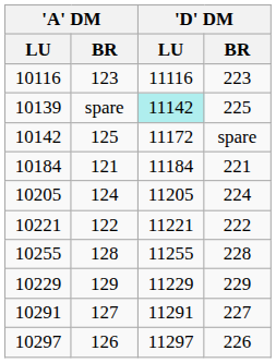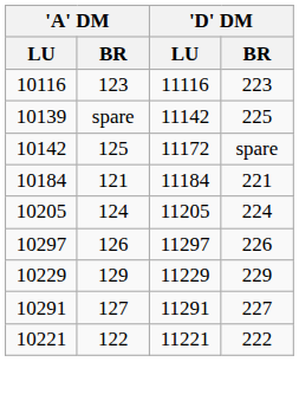 <table class="wikitable">
 <tr>
 <th colspan=2>'A' DM</th>
 <th colspan=2>'D' DM</th>
 </tr>
 <tr>
 <th width=50>LU</th>
 <th width=50>BR</th>
 <th width=50>LU</th>
 <th width=50>BR</th>
 </tr>
 <tr>
 <td align=center>10116</td>
 <td align=center>123</td>
 <td align=center>11116</td>
 <td align=center>223</td>
 </tr>
 <tr>
 <td align=center>10139</td>
 <td align=center>spare</td>
-<td align=center style="background: paleturquoise;">11142</td>
+<td align=center>11142</td>
 <td align=center>225</td>
 </tr>
 <tr>
 <td align=center>10142</td>
 <td align=center>125</td>
 <td align=center>11172</td>
 <td align=center>spare</td>
 </tr>
 <tr>
 <td align=center>10184</td>
 <td align=center>121</td>
 <td align=center>11184</td>
 <td align=center>221</td>
 </tr>
 <tr>
 <td align=center>10205</td>
 <td align=center>124</td>
 <td align=center>11205</td>
 <td align=center>224</td>
 </tr>
 <tr>
-<td align=center>10221</td>
-<td align=center>122</td>
-<td align=center>11221</td>
-<td align=center>222</td>
-</tr>
-<tr>
-<td align=center>10255</td>
-<td align=center>128</td>
-<td align=center>11255</td>
-<td align=center>228</td>
+<td align=center>10297</td>
+<td align=center>126</td>
+<td align=center>11297</td>
+<td align=center>226</td>
 </tr>
 <tr>
 <td align=center>10229</td>
 <td align=center>129</td>
 <td align=center>11229</td>
 <td align=center>229</td>
 </tr>
 <tr>
 <td align=center>10291</td>
 <td align=center>127</td>
 <td align=center>11291</td>
 <td align=center>227</td>
 </tr>
 <tr>
-<td align=center>10297</td>
-<td align=center>126</td>
-<td align=center>11297</td>
-<td align=center>226</td>
+<td align=center>10221</td>
+<td align=center>122</td>
+<td align=center>11221</td>
+<td align=center>222</td>
 </tr>
 </table>
